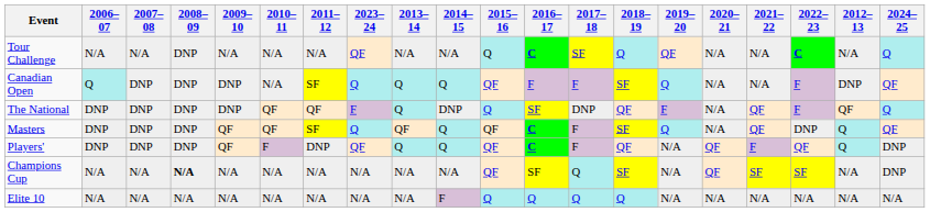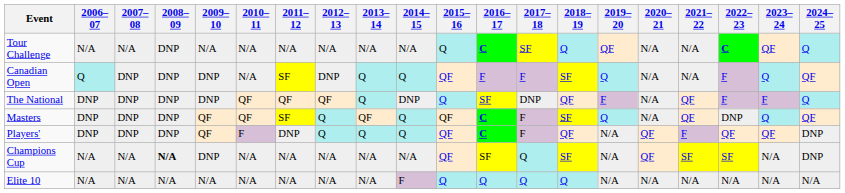 <table class="wikitable">
 <tr>
 <th>Event</th>
 <th><a href='#'>2006–07</a></th>
 <th><a href='#'>2007–08</a></th>
 <th><a href='#'>2008–09</a></th>
 <th><a href='#'>2009–10</a></th>
 <th><a href='#'>2010–11</a></th>
 <th><a href='#'>2011–12</a></th>
-<th><a href='#'>2023–24</a></th>
+<th><a href='#'>2012–13</a></th>
 <th><a href='#'>2013–14</a></th>
 <th><a href='#'>2014–15</a></th>
 <th><a href='#'>2015–16</a></th>
 <th><a href='#'>2016–17</a></th>
 <th><a href='#'>2017–18</a></th>
 <th><a href='#'>2018–19</a></th>
 <th><a href='#'>2019–20</a></th>
 <th><a href='#'>2020–21</a></th>
 <th><a href='#'>2021–22</a></th>
 <th><a href='#'>2022–23</a></th>
-<th><a href='#'>2012–13</a></th>
+<th><a href='#'>2023–24</a></th>
 <th><a href='#'>2024–25</a></th>
 </tr>
 <tr>
 <td><a href='#'>Tour Challenge</a></td>
 <td style="background:#EFEFEF;">N/A</td>
 <td style="background:#EFEFEF;">N/A</td>
 <td style="background:#EFEFEF;">DNP</td>
 <td style="background:#EFEFEF;">N/A</td>
 <td style="background:#EFEFEF;">N/A</td>
 <td style="background:#EFEFEF;">N/A</td>
-<td style="background:#ffebcd;"><a href='#'>QF</a></td>
+<td style="background:#EFEFEF;">N/A</td>
 <td style="background:#EFEFEF;">N/A</td>
 <td style="background:#EFEFEF;">N/A</td>
 <td style="background:#afeeee;">Q</td>
 <td style="background:#00ff00;"><strong><a href='#'>C</a></strong></td>
 <td style="background:yellow;"><a href='#'>SF</a></td>
 <td style="background:#afeeee;"><a href='#'>Q</a></td>
 <td style="background:#ffebcd;"><a href='#'>QF</a></td>
 <td style="background:#EFEFEF;">N/A</td>
 <td style="background:#EFEFEF;">N/A</td>
 <td style="background:#00ff00;"><strong><a href='#'>C</a></strong></td>
-<td style="background:#EFEFEF;">N/A</td>
+<td style="background:#ffebcd;"><a href='#'>QF</a></td>
 <td style="background:#afeeee;"><a href='#'>Q</a></td>
 </tr>
 <tr>
 <td><a href='#'>Canadian Open</a></td>
 <td style="background:#afeeee;">Q</td>
 <td style="background:#EFEFEF;">DNP</td>
 <td style="background:#EFEFEF;">DNP</td>
 <td style="background:#EFEFEF;">DNP</td>
 <td style="background:#EFEFEF;">N/A</td>
 <td style="background:yellow;">SF</td>
-<td style="background:#afeeee;"><a href='#'>Q</a></td>
+<td style="background:#EFEFEF;">DNP</td>
 <td style="background:#afeeee;">Q</td>
 <td style="background:#afeeee;">Q</td>
 <td style="background:#ffebcd;"><a href='#'>QF</a></td>
 <td style="background:thistle;"><a href='#'>F</a></td>
 <td style="background:thistle;"><a href='#'>F</a></td>
 <td style="background:yellow;"><a href='#'>SF</a></td>
 <td style="background:#afeeee;"><a href='#'>Q</a></td>
 <td style="background:#EFEFEF;">N/A</td>
 <td style="background:#EFEFEF;">N/A</td>
 <td style="background:thistle;"><a href='#'>F</a></td>
-<td style="background:#EFEFEF;">DNP</td>
+<td style="background:#afeeee;"><a href='#'>Q</a></td>
 <td style="background:#ffebcd;"><a href='#'>QF</a></td>
 </tr>
 <tr>
 <td><a href='#'>The National</a></td>
 <td style="background:#EFEFEF;">DNP</td>
 <td style="background:#EFEFEF;">DNP</td>
 <td style="background:#EFEFEF;">DNP</td>
 <td style="background:#EFEFEF;">DNP</td>
 <td style="background:#ffebcd;">QF</td>
 <td style="background:#ffebcd;">QF</td>
-<td style="background:thistle;"><a href='#'>F</a></td>
+<td style="background:#ffebcd;">QF</td>
 <td style="background:#afeeee;">Q</td>
 <td style="background:#EFEFEF;">DNP</td>
 <td style="background:#afeeee;"><a href='#'>Q</a></td>
 <td style="background:yellow;"><a href='#'>SF</a></td>
 <td style="background:#EFEFEF;">DNP</td>
 <td style="background:#ffebcd;"><a href='#'>QF</a></td>
 <td style="background:thistle;"><a href='#'>F</a></td>
 <td style="background:#EFEFEF;">N/A</td>
 <td style="background:#ffebcd;"><a href='#'>QF</a></td>
 <td style="background:thistle;"><a href='#'>F</a></td>
-<td style="background:#ffebcd;">QF</td>
+<td style="background:thistle;"><a href='#'>F</a></td>
 <td style="background:#afeeee;"><a href='#'>Q</a></td>
 </tr>
 <tr>
 <td><a href='#'>Masters</a></td>
 <td style="background:#EFEFEF;">DNP</td>
 <td style="background:#EFEFEF;">DNP</td>
 <td style="background:#EFEFEF;">DNP</td>
 <td style="background:#ffebcd;">QF</td>
 <td style="background:#ffebcd;">QF</td>
 <td style="background:yellow;">SF</td>
-<td style="background:#afeeee;"><a href='#'>Q</a></td>
+<td style="background:#afeeee;">Q</td>
 <td style="background:#ffebcd;">QF</td>
 <td style="background:#afeeee;">Q</td>
 <td style="background:#ffebcd;">QF</td>
 <td style="background:#00ff00;"><strong><a href='#'>C</a></strong></td>
 <td style="background:thistle;">F</td>
 <td style="background:yellow;"><a href='#'>SF</a></td>
 <td style="background:#afeeee;"><a href='#'>Q</a></td>
 <td style="background:#EFEFEF;">N/A</td>
 <td style="background:#ffebcd;"><a href='#'>QF</a></td>
 <td style="background:#EFEFEF;">DNP</td>
-<td style="background:#afeeee;">Q</td>
+<td style="background:#afeeee;"><a href='#'>Q</a></td>
 <td style="background:#ffebcd;"><a href='#'>QF</a></td>
 </tr>
 <tr>
 <td><a href='#'>Players'</a></td>
 <td style="background:#EFEFEF;">DNP</td>
 <td style="background:#EFEFEF;">DNP</td>
 <td style="background:#EFEFEF;">DNP</td>
 <td style="background:#ffebcd;">QF</td>
 <td style="background:thistle;">F</td>
 <td style="background:#EFEFEF;">DNP</td>
-<td style="background:#ffebcd;"><a href='#'>QF</a></td>
+<td style="background:#afeeee;">Q</td>
 <td style="background:#afeeee;">Q</td>
 <td style="background:#afeeee;">Q</td>
 <td style="background:#ffebcd;"><a href='#'>QF</a></td>
 <td style="background:#00ff00;"><strong><a href='#'>C</a></strong></td>
 <td style="background:thistle;">F</td>
 <td style="background:#ffebcd;"><a href='#'>QF</a></td>
 <td style="background:#EFEFEF;">N/A</td>
 <td style="background:#ffebcd;"><a href='#'>QF</a></td>
 <td style="background:thistle;"><a href='#'>F</a></td>
 <td style="background:#ffebcd;"><a href='#'>QF</a></td>
-<td style="background:#afeeee;">Q</td>
+<td style="background:#ffebcd;"><a href='#'>QF</a></td>
 <td style="background:#EFEFEF;">DNP</td>
 </tr>
 <tr>
 <td><a href='#'>Champions Cup</a></td>
 <td style="background:#EFEFEF;">N/A</td>
 <td style="background:#EFEFEF;">N/A</td>
 <td style="background:#EFEFEF;"><strong>N/A</strong></td>
-<td style="background:#EFEFEF;">N/A</td>
+<td style="background:#EFEFEF;">DNP</td>
 <td style="background:#EFEFEF;">N/A</td>
 <td style="background:#EFEFEF;">N/A</td>
 <td style="background:#EFEFEF;">N/A</td>
 <td style="background:#EFEFEF;">N/A</td>
 <td style="background:#EFEFEF;">N/A</td>
 <td style="background:#ffebcd;"><a href='#'>QF</a></td>
 <td style="background:yellow;">SF</td>
 <td style="background:#afeeee;">Q</td>
 <td style="background:yellow;"><a href='#'>SF</a></td>
 <td style="background:#EFEFEF;">N/A</td>
 <td style="background:#ffebcd;"><a href='#'>QF</a></td>
 <td style="background:yellow;"><a href='#'>SF</a></td>
 <td style="background:yellow;"><a href='#'>SF</a></td>
 <td style="background:#EFEFEF;">N/A</td>
 <td style="background:#EFEFEF;">DNP</td>
 </tr>
 <tr>
 <td><a href='#'>Elite 10</a></td>
 <td style="background:#EFEFEF;">N/A</td>
 <td style="background:#EFEFEF;">N/A</td>
 <td style="background:#EFEFEF;">N/A</td>
 <td style="background:#EFEFEF;">N/A</td>
 <td style="background:#EFEFEF;">N/A</td>
 <td style="background:#EFEFEF;">N/A</td>
 <td style="background:#EFEFEF;">N/A</td>
 <td style="background:#EFEFEF;">N/A</td>
 <td style="background:thistle;">F</td>
 <td style="background:#afeeee;"><a href='#'>Q</a></td>
 <td style="background:#afeeee;"><a href='#'>Q</a></td>
 <td style="background:#afeeee;"><a href='#'>Q</a></td>
 <td style="background:#afeeee;"><a href='#'>Q</a></td>
 <td style="background:#EFEFEF;">N/A</td>
 <td style="background:#EFEFEF;">N/A</td>
 <td style="background:#EFEFEF;">N/A</td>
 <td style="background:#EFEFEF;">N/A</td>
 <td style="background:#EFEFEF;">N/A</td>
 <td style="background:#EFEFEF;">N/A</td>
 </tr>
 </table>
